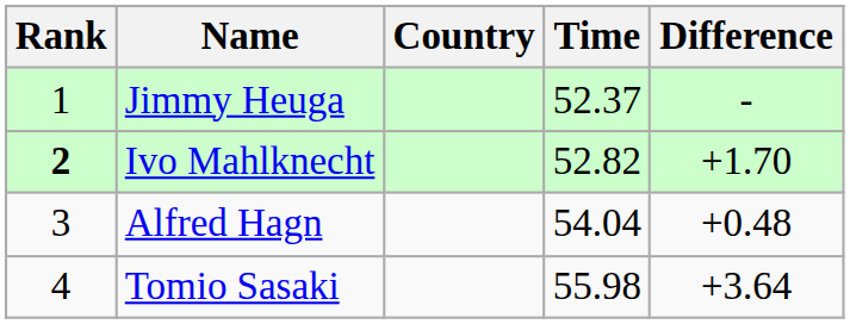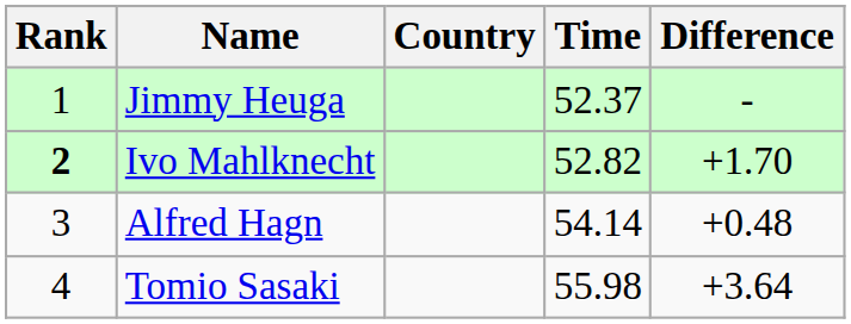 <table class="wikitable sortable" style="text-align:center">
 <tr>
 <th>Rank</th>
 <th>Name</th>
 <th>Country</th>
 <th>Time</th>
 <th>Difference</th>
 </tr>
 <tr style="background:#cfc;">
 <td>1</td>
 <td align=left><a href='#'>Jimmy Heuga</a></td>
 <td align=left></td>
 <td>52.37</td>
 <td>-</td>
 </tr>
 <tr style="background:#cfc;">
 <td><strong>2</strong></td>
 <td align=left><a href='#'>Ivo Mahlknecht</a></td>
 <td align=left></td>
 <td>52.82</td>
 <td>+1.70</td>
 </tr>
 <tr>
 <td>3</td>
 <td align=left><a href='#'>Alfred Hagn</a></td>
 <td align=left></td>
-<td>54.04</td>
+<td>54.14</td>
 <td>+0.48</td>
 </tr>
 <tr>
 <td>4</td>
 <td align=left><a href='#'>Tomio Sasaki</a></td>
 <td align=left></td>
 <td>55.98</td>
 <td>+3.64</td>
 </tr>
 </table>
